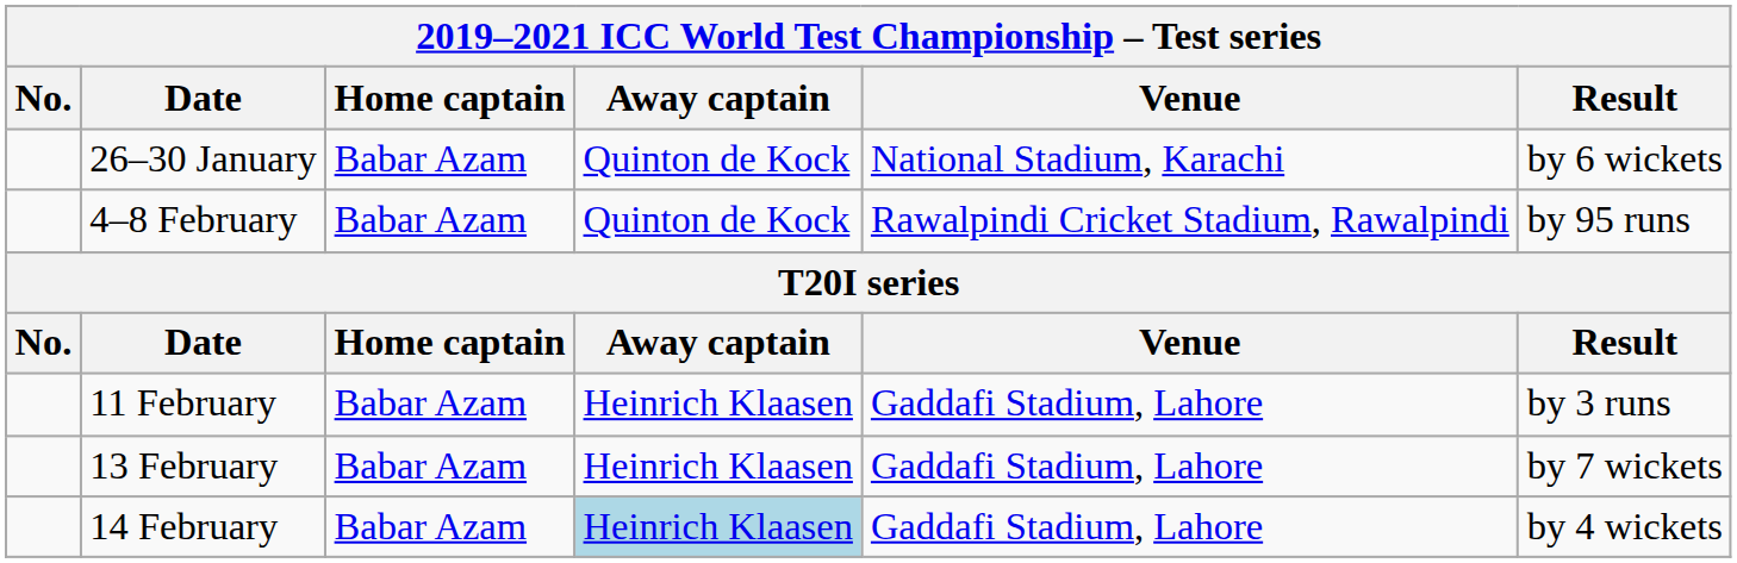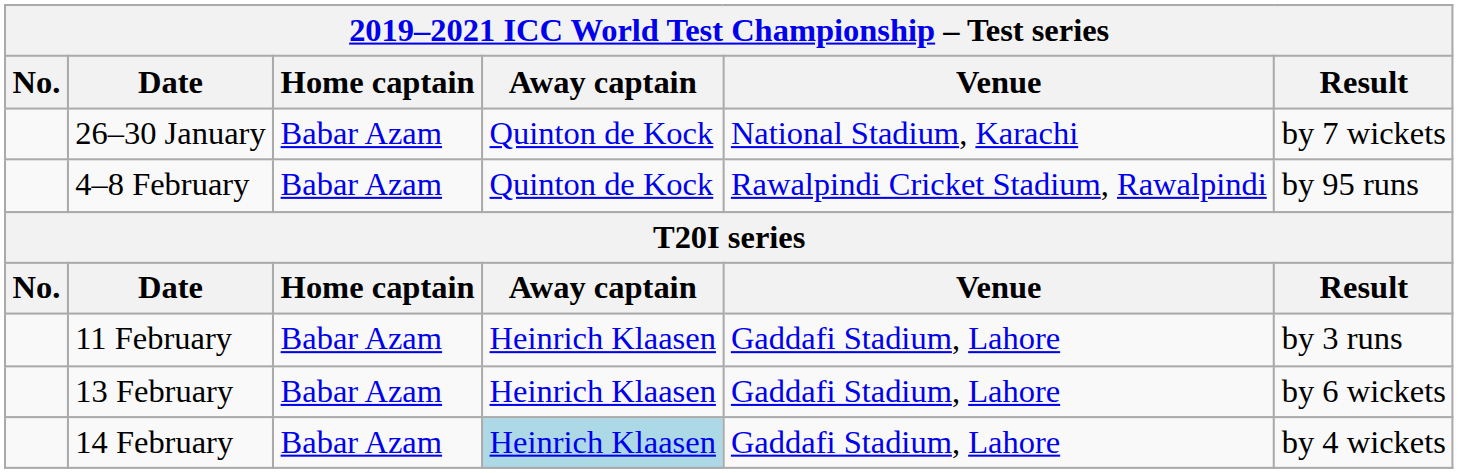 <table class="wikitable">
 <tr>
 <th colspan="9"><a href='#'>2019–2021 ICC World Test Championship</a> – Test series</th>
 </tr>
 <tr>
 <th>No.</th>
 <th>Date</th>
 <th>Home captain</th>
 <th>Away captain</th>
 <th>Venue</th>
 <th>Result</th>
 </tr>
 <tr>
 <td></td>
 <td>26–30 January</td>
 <td><a href='#'>Babar Azam</a></td>
 <td><a href='#'>Quinton de Kock</a></td>
 <td><a href='#'>National Stadium</a>, <a href='#'>Karachi</a></td>
-<td> by 6 wickets</td>
+<td> by 7 wickets</td>
 </tr>
 <tr>
 <td></td>
 <td>4–8 February</td>
 <td><a href='#'>Babar Azam</a></td>
 <td><a href='#'>Quinton de Kock</a></td>
 <td><a href='#'>Rawalpindi Cricket Stadium</a>, <a href='#'>Rawalpindi</a></td>
 <td> by 95 runs</td>
 </tr>
 <tr>
 <th colspan="9">T20I series</th>
 </tr>
 <tr>
 <th>No.</th>
 <th>Date</th>
 <th>Home captain</th>
 <th>Away captain</th>
 <th>Venue</th>
 <th>Result</th>
 </tr>
 <tr>
 <td></td>
 <td>11 February</td>
 <td><a href='#'>Babar Azam</a></td>
 <td><a href='#'>Heinrich Klaasen</a></td>
 <td><a href='#'>Gaddafi Stadium</a>, <a href='#'>Lahore</a></td>
 <td> by 3 runs</td>
 </tr>
 <tr>
 <td></td>
 <td>13 February</td>
 <td><a href='#'>Babar Azam</a></td>
 <td><a href='#'>Heinrich Klaasen</a></td>
 <td><a href='#'>Gaddafi Stadium</a>, <a href='#'>Lahore</a></td>
-<td> by 7 wickets</td>
+<td> by 6 wickets</td>
 </tr>
 <tr>
 <td></td>
 <td>14 February</td>
 <td><a href='#'>Babar Azam</a></td>
 <td style="background: lightblue;"><a href='#'>Heinrich Klaasen</a></td>
 <td><a href='#'>Gaddafi Stadium</a>, <a href='#'>Lahore</a></td>
 <td> by 4 wickets</td>
 </tr>
 </table>
